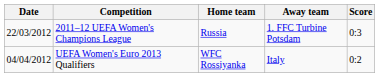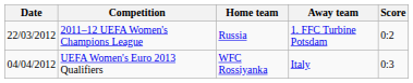 <table class="wikitable">
 <tr>
 <th>Date</th>
 <th>Competition</th>
 <th>Home team</th>
 <th>Away team</th>
 <th>Score</th>
 </tr>
 <tr>
 <td>22/03/2012</td>
 <td><a href='#'>2011–12 UEFA Women's Champions League</a></td>
 <td><a href='#'>Russia</a></td>
 <td><a href='#'>1. FFC Turbine Potsdam</a></td>
-<td>0:3</td>
+<td>0:2</td>
 </tr>
 <tr>
 <td>04/04/2012</td>
 <td><a href='#'>UEFA Women's Euro 2013</a> Qualifiers</td>
 <td><a href='#'>WFC Rossiyanka</a></td>
 <td><a href='#'>Italy</a></td>
-<td>0:2</td>
+<td>0:3</td>
 </tr>
 </table>
